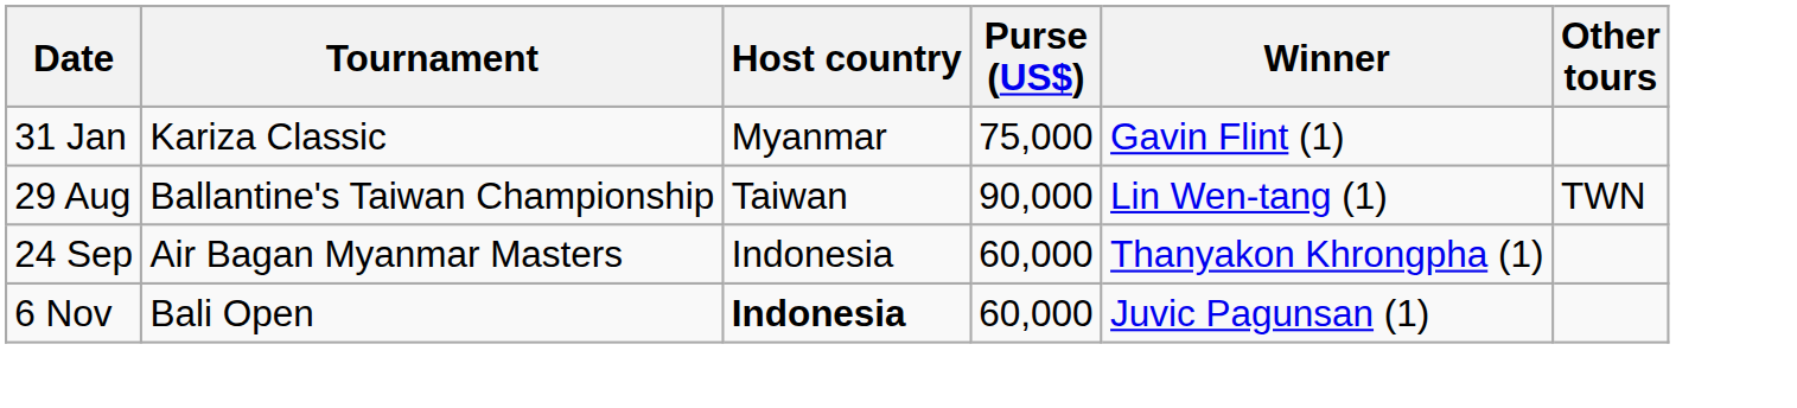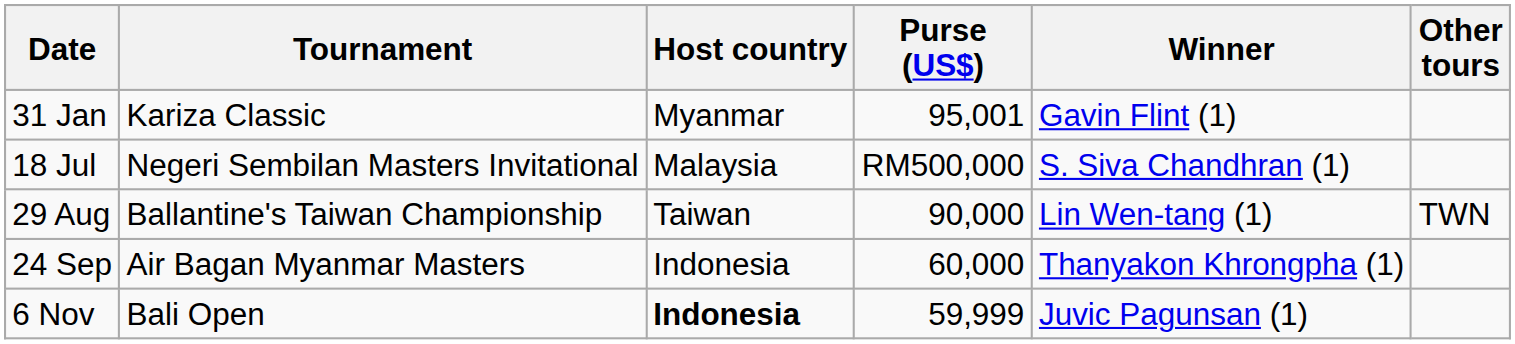 <table class="wikitable" style="font-size:95%">
 <tr>
 <th>Date</th>
 <th>Tournament</th>
 <th>Host country</th>
 <th>Purse<br>(<a href='#'>US$</a>)</th>
 <th>Winner</th>
 <th>Other<br>tours</th>
 </tr>
 <tr>
 <td>31 Jan</td>
 <td>Kariza Classic</td>
 <td>Myanmar</td>
-<td align=right>75,000</td>
+<td align=right>95,001</td>
 <td> <a href='#'>Gavin Flint</a> (1)</td>
+<td></td>
+</tr>
+<tr>
+<td>18 Jul</td>
+<td>Negeri Sembilan Masters Invitational</td>
+<td>Malaysia</td>
+<td align=right>RM500,000</td>
+<td> <a href='#'>S. Siva Chandhran</a> (1)</td>
 <td></td>
 </tr>
 <tr>
 <td>29 Aug</td>
 <td>Ballantine's Taiwan Championship</td>
 <td>Taiwan</td>
 <td align=right>90,000</td>
 <td> <a href='#'>Lin Wen-tang</a> (1)</td>
 <td>TWN</td>
 </tr>
 <tr>
 <td>24 Sep</td>
 <td>Air Bagan Myanmar Masters</td>
 <td>Indonesia</td>
 <td align=right>60,000</td>
 <td> <a href='#'>Thanyakon Khrongpha</a> (1)</td>
 <td></td>
 </tr>
 <tr>
 <td>6 Nov</td>
 <td>Bali Open</td>
 <td><strong>Indonesia</strong></td>
-<td align=right>60,000</td>
+<td align=right>59,999</td>
 <td> <a href='#'>Juvic Pagunsan</a> (1)</td>
 <td></td>
 </tr>
 </table>
